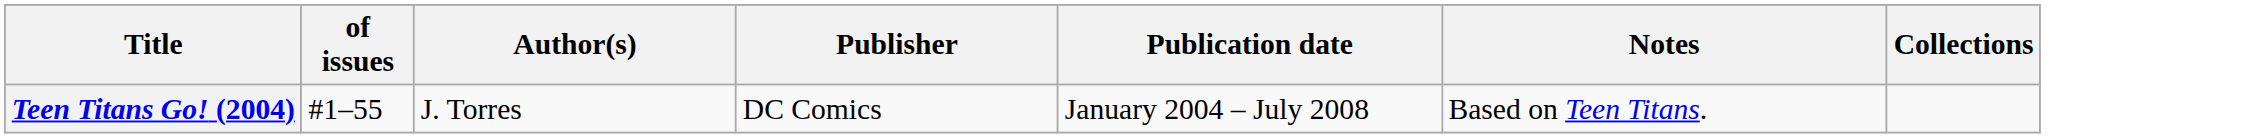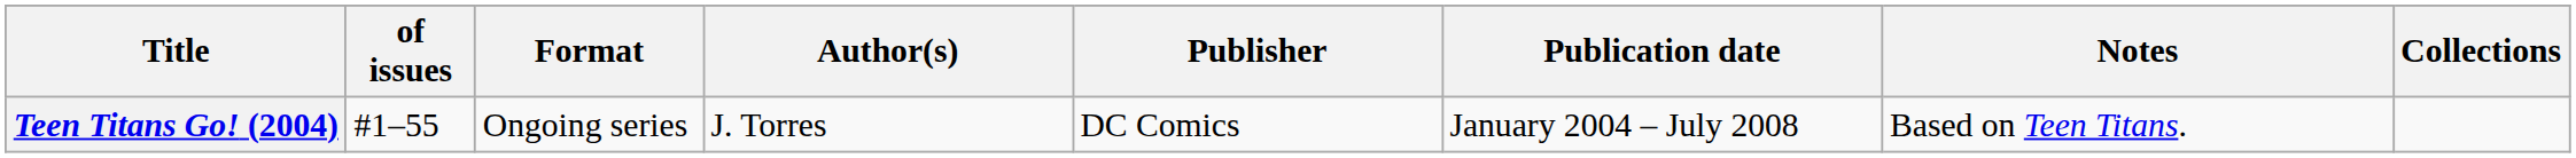 <table class="wikitable">
 <tr>
 <th>Title</th>
 <th style="width:40pt"> of issues</th>
+<th style="width:75pt">Format</th>
 <th style="width:125pt">Author(s)</th>
 <th style="width:125pt">Publisher</th>
 <th style="width:150pt">Publication date</th>
 <th style="width:175pt">Notes</th>
 <th>Collections</th>
 </tr>
 <tr>
 <th><a href='#'><em>Teen Titans Go!</em> (2004)</a></th>
 <td>#1–55</td>
+<td>Ongoing series</td>
 <td>J. Torres</td>
 <td>DC Comics</td>
 <td>January 2004 – July 2008</td>
 <td>Based on <em><a href='#'>Teen Titans</a></em>.</td>
 <td></td>
 </tr>
 </table>
